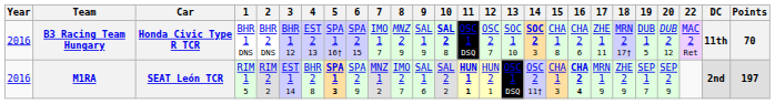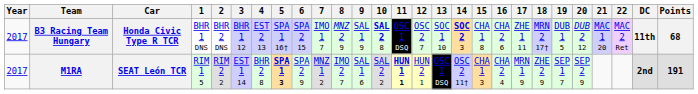 <table class="wikitable" style="text-align:center; font-size:85%">
 <tr>
 <th>Year</th>
 <th>Team</th>
 <th>Car</th>
 <th>1</th>
 <th>2</th>
 <th>3</th>
 <th>4</th>
 <th>5</th>
 <th>6</th>
 <th>7</th>
 <th>8</th>
 <th>9</th>
 <th>10</th>
 <th>11</th>
 <th>12</th>
 <th>13</th>
 <th>14</th>
 <th>15</th>
 <th>16</th>
 <th>17</th>
 <th>18</th>
 <th>19</th>
 <th>20</th>
+<th>21</th>
 <th>22</th>
 <th>DC</th>
 <th>Points</th>
 </tr>
 <tr>
-<td><a href='#'>2016</a></td>
+<td><a href='#'>2017</a></td>
 <th><a href='#'>B3 Racing Team Hungary</a></th>
 <th><a href='#'>Honda Civic Type R TCR</a></th>
 <td style="background:#FFFFFF;"><a href='#'>BHR<br>1</a><br><small>DNS</small></td>
 <td style="background:#FFFFFF;"><a href='#'>BHR<br>2</a><br><small>DNS</small></td>
 <td style="background:#CFCFFF;"><a href='#'>BHR<br>1</a><br><small>12</small></td>
 <td style="background:#CFCFFF;"><a href='#'>EST<br>2</a><br><small>13</small></td>
 <td style="background:#CFCFFF;"><a href='#'>SPA<br>1</a><br><small>16†</small></td>
 <td style="background:#CFCFFF;"><a href='#'>SPA<br>2</a><br><small>15</small></td>
 <td style="background:#DFFFDF;"><a href='#'>IMO<br>1</a><br><small>7</small></td>
 <td style="background:#DFFFDF;"><em><a href='#'>MNZ<br>2</a></em><br><small>9</small></td>
 <td style="background:#DFFFDF;"><a href='#'>SAL<br>1</a><br><small>9</small></td>
 <td style="background:#DFFFDF;"><strong><a href='#'>SAL<br>2</a></strong><br><small>8</small></td>
 <td style="background:#000000; color:white"><a href='#'><span>OSC<br>1</span></a><br><small>DSQ</small></td>
 <td style="background:#DFFFDF;"><a href='#'>OSC<br>2</a><br><small>7</small></td>
 <td style="background:#DFFFDF;"><a href='#'>SOC<br>1</a><br><small>10</small></td>
 <td style="background:#FFDF9F;"><strong><a href='#'>SOC<br>2</a></strong><br><small>3</small></td>
 <td style="background:#DFFFDF;"><a href='#'>CHA<br>1</a><br><small>8</small></td>
 <td style="background:#DFFFDF;"><a href='#'>CHA<br>2</a><br><small>6</small></td>
 <td style="background:#DFFFDF;"><a href='#'>ZHE<br>1</a><br><small>11</small></td>
 <td style="background:#CFCFFF;"><a href='#'>MRN<br>2</a><br><small>17†</small></td>
 <td style="background:#DFFFDF;"><a href='#'>DUB<br>1</a><br><small>5</small></td>
 <td style="background:#DFFFDF;"><em><a href='#'>DUB<br>2</a></em><br><small>12</small></td>
+<td style="background:#CFCFFF;"><a href='#'>MAC<br>1</a><br><small>20</small></td>
 <td style="background:#EFCFFF;"><a href='#'>MAC<br>2</a><br><small>Ret</small></td>
 <th>11th</th>
-<th>70</th>
+<th>68</th>
 </tr>
 <tr>
-<td><a href='#'>2016</a></td>
+<td><a href='#'>2017</a></td>
 <th><a href='#'>M1RA</a></th>
 <th><a href='#'>SEAT León TCR</a></th>
 <td style="background:#DFFFDF;"><a href='#'>RIM<br>1</a><br><small>5</small></td>
 <td style="background:#DFDFDF;"><a href='#'>RIM<br>2</a><br><small>2</small></td>
 <td style="background:#CFCFFF;"><a href='#'>EST<br>1</a><br><small>14</small></td>
 <td style="background:#DFFFDF;"><a href='#'>BHR<br>2</a><br><small>8</small></td>
 <td style="background:#FFDF9F;"><strong><a href='#'>SPA<br>1</a><br><small>3</small></strong></td>
 <td style="background:#DFFFDF;"><a href='#'>SPA<br>2</a><br><small>9</small></td>
 <td style="background:#DFDFDF;"><a href='#'>MNZ<br>1</a><br><small>2</small></td>
 <td style="background:#DFFFDF;"><a href='#'>IMO<br>2</a><br><small>7</small></td>
 <td style="background:#DFFFDF;"><a href='#'>SAL<br>1</a><br><small>6</small></td>
 <td style="background:#DFDFDF;"><a href='#'>SAL<br>2</a><br><small>2</small></td>
 <td style="background:#FFFFBF;"><strong><a href='#'>HUN<br>1</a><br><small>1</small></strong></td>
 <td style="background:#FFFFBF;"><a href='#'>HUN<br>2</a><br><small>1</small></td>
 <td style="background:#000000; color:white"><a href='#'><span>OSC<br>1</span></a><br><small>DSQ</small></td>
 <td style="background:#CFCFFF;"><a href='#'>OSC<br>2</a><br><small>11†</small></td>
 <td style="background:#FFDF9F;"><a href='#'>CHA<br>1</a><br><small>3</small></td>
-<td style="background:#DFFFDF;"><strong><a href='#'>CHA<br>2</a><br><small>4</small></strong></td>
+<td style="background:#DFFFDF;"><a href='#'>CHA<br>2</a><br><small>4</small></td>
 <td style="background:#DFFFDF;"><a href='#'>MRN<br>1</a><br><small>9</small></td>
 <td style="background:#DFFFDF;"><a href='#'>ZHE<br>2</a><br><small>9</small></td>
 <td style="background:#DFFFDF;"><a href='#'>SEP<br>1</a><br><small>7</small></td>
 <td style="background:#DFFFDF;"><a href='#'>SEP<br>2</a><br><small>9</small></td>
 <td></td>
+<td></td>
 <th style="background:#DFDFDF;">2nd</th>
-<th style="background:#DFDFDF;">197</th>
+<th style="background:#DFDFDF;">191</th>
 </tr>
 </table>
